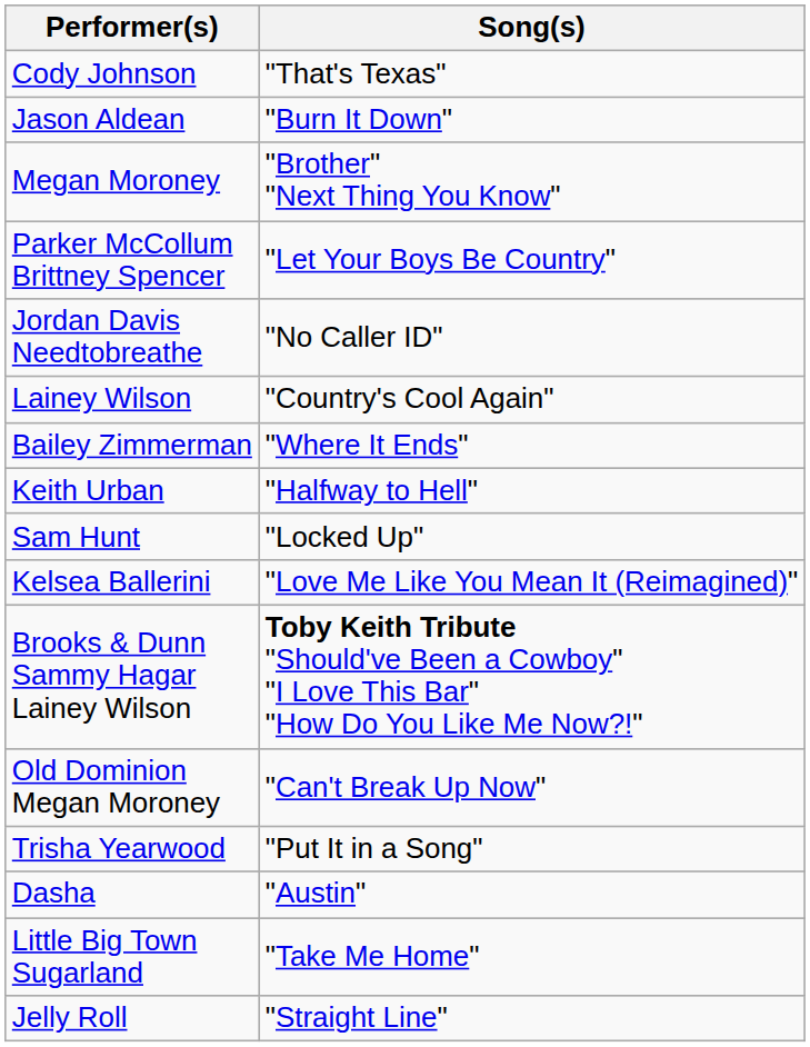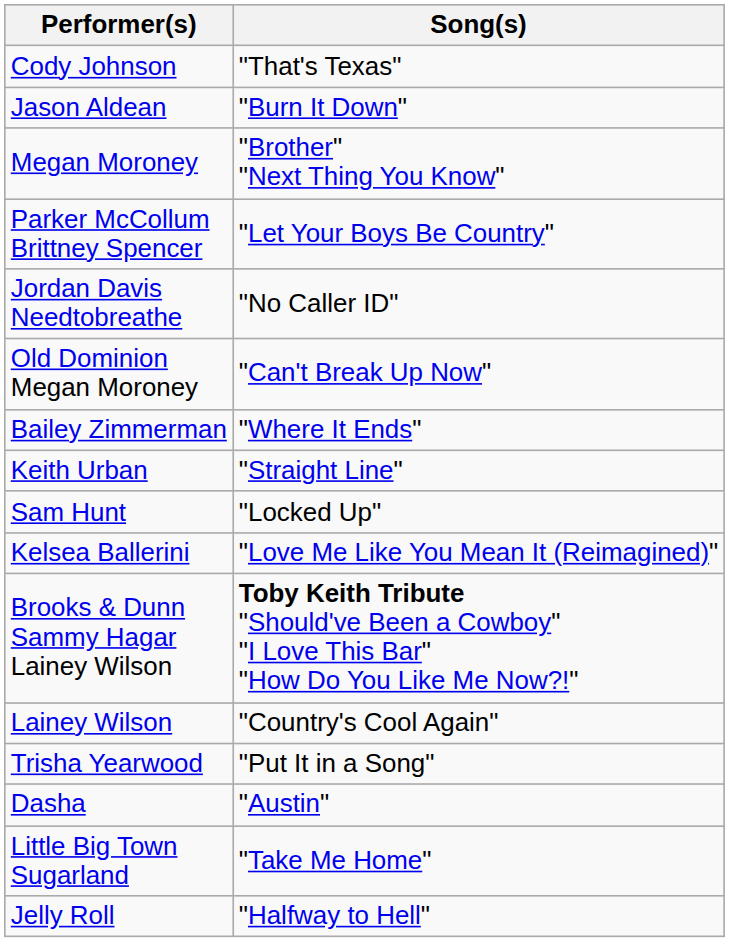 <table class="wikitable">
 <tr>
 <th>Performer(s)</th>
 <th>Song(s)</th>
 </tr>
 <tr>
 <td><a href='#'>Cody Johnson</a></td>
 <td>"That's Texas"</td>
 </tr>
 <tr>
 <td><a href='#'>Jason Aldean</a></td>
 <td>"<a href='#'>Burn It Down</a>"</td>
 </tr>
 <tr>
 <td><a href='#'>Megan Moroney</a></td>
 <td>"<a href='#'>Brother</a>"<br>"<a href='#'>Next Thing You Know</a>"</td>
 </tr>
 <tr>
 <td><a href='#'>Parker McCollum</a> <br> <a href='#'>Brittney Spencer</a></td>
 <td>"<a href='#'>Let Your Boys Be Country</a>"</td>
 </tr>
 <tr>
 <td><a href='#'>Jordan Davis</a> <br> <a href='#'>Needtobreathe</a></td>
 <td>"No Caller ID"</td>
 </tr>
 <tr>
-<td><a href='#'>Lainey Wilson</a></td>
-<td>"Country's Cool Again"</td>
+<td><a href='#'>Old Dominion</a> <br> Megan Moroney</td>
+<td>"<a href='#'>Can't Break Up Now</a>"</td>
 </tr>
 <tr>
 <td><a href='#'>Bailey Zimmerman</a></td>
 <td>"<a href='#'>Where It Ends</a>"</td>
 </tr>
 <tr>
 <td><a href='#'>Keith Urban</a></td>
-<td>"<a href='#'>Halfway to Hell</a>"</td>
+<td>"<a href='#'>Straight Line</a>"</td>
 </tr>
 <tr>
 <td><a href='#'>Sam Hunt</a></td>
 <td>"Locked Up"</td>
 </tr>
 <tr>
 <td><a href='#'>Kelsea Ballerini</a></td>
 <td>"<a href='#'>Love Me Like You Mean It (Reimagined)</a>"</td>
 </tr>
 <tr>
 <td><a href='#'>Brooks & Dunn</a> <br> <a href='#'>Sammy Hagar</a> <br> Lainey Wilson</td>
 <td><strong>Toby Keith Tribute</strong> <br> "<a href='#'>Should've Been a Cowboy</a>" <br> "<a href='#'>I Love This Bar</a>" <br> "<a href='#'>How Do You Like Me Now?!</a>"</td>
 </tr>
 <tr>
-<td><a href='#'>Old Dominion</a> <br> Megan Moroney</td>
-<td>"<a href='#'>Can't Break Up Now</a>"</td>
+<td><a href='#'>Lainey Wilson</a></td>
+<td>"Country's Cool Again"</td>
 </tr>
 <tr>
 <td><a href='#'>Trisha Yearwood</a></td>
 <td>"Put It in a Song"</td>
 </tr>
 <tr>
 <td><a href='#'>Dasha</a></td>
 <td>"<a href='#'>Austin</a>"</td>
 </tr>
 <tr>
 <td><a href='#'>Little Big Town</a> <br> <a href='#'>Sugarland</a></td>
 <td>"<a href='#'>Take Me Home</a>"</td>
 </tr>
 <tr>
 <td><a href='#'>Jelly Roll</a></td>
-<td>"<a href='#'>Straight Line</a>"</td>
+<td>"<a href='#'>Halfway to Hell</a>"</td>
 </tr>
 </table>
